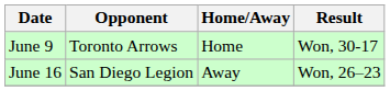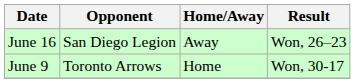 <table class="wikitable">
 <tr>
 <th>Date</th>
 <th>Opponent</th>
 <th>Home/Away</th>
 <th>Result</th>
 </tr>
 <tr bgcolor="#CCFFCC">
+<td>June 16</td>
+<td>San Diego Legion</td>
+<td>Away</td>
+<td>Won, 26–23</td>
+</tr>
+<tr bgcolor="#CCFFCC">
 <td>June 9</td>
 <td>Toronto Arrows</td>
 <td>Home</td>
 <td>Won, 30-17</td>
 </tr>
-<tr bgcolor="#CCFFCC">
-<td>June 16</td>
-<td>San Diego Legion</td>
-<td>Away</td>
-<td>Won, 26–23</td>
-</tr>
 <tr>
 </tr>
 </table>
